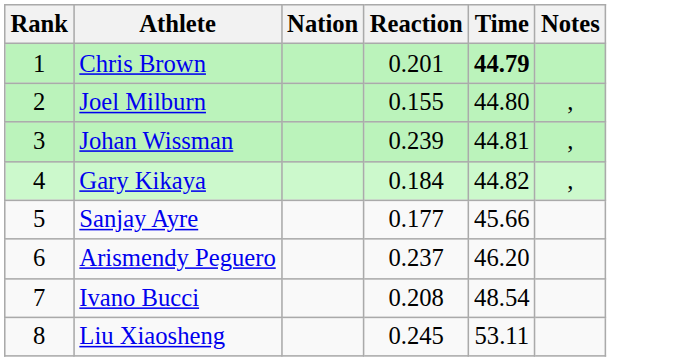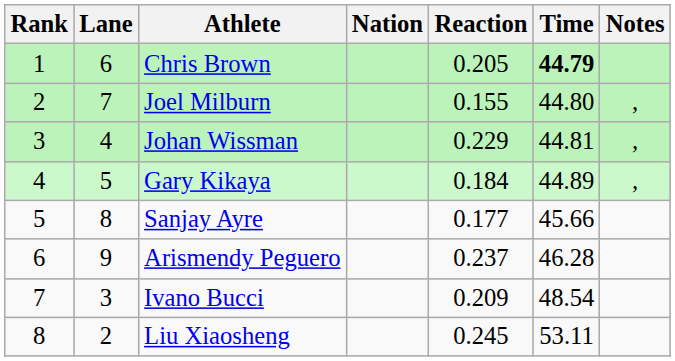 <table class="wikitable sortable" style="text-align:center">
 <tr>
 <th>Rank</th>
+<th>Lane</th>
 <th>Athlete</th>
 <th>Nation</th>
 <th>Reaction</th>
 <th>Time</th>
 <th>Notes</th>
 </tr>
 <tr bgcolor=bbf3bb>
 <td>1</td>
+<td>6</td>
 <td align=left><a href='#'>Chris Brown</a></td>
 <td align=left></td>
-<td>0.201</td>
+<td>0.205</td>
 <td><strong>44.79</strong></td>
 <td></td>
 </tr>
 <tr bgcolor=bbf3bb>
 <td>2</td>
+<td>7</td>
 <td align=left><a href='#'>Joel Milburn</a></td>
 <td align=left></td>
 <td>0.155</td>
 <td>44.80</td>
 <td>, </td>
 </tr>
 <tr bgcolor=bbf3bb>
 <td>3</td>
+<td>4</td>
 <td align=left><a href='#'>Johan Wissman</a></td>
 <td align=left></td>
-<td>0.239</td>
+<td>0.229</td>
 <td>44.81</td>
 <td>, </td>
 </tr>
 <tr bgcolor=ccf9cc>
 <td>4</td>
+<td>5</td>
 <td align=left><a href='#'>Gary Kikaya</a></td>
 <td align=left></td>
 <td>0.184</td>
-<td>44.82</td>
+<td>44.89</td>
 <td>, </td>
 </tr>
 <tr>
 <td>5</td>
+<td>8</td>
 <td align=left><a href='#'>Sanjay Ayre</a></td>
 <td align=left></td>
 <td>0.177</td>
 <td>45.66</td>
 <td></td>
 </tr>
 <tr>
 <td>6</td>
+<td>9</td>
 <td align=left><a href='#'>Arismendy Peguero</a></td>
 <td align=left></td>
 <td>0.237</td>
-<td>46.20</td>
+<td>46.28</td>
 <td></td>
 </tr>
 <tr>
 <td>7</td>
+<td>3</td>
 <td align=left><a href='#'>Ivano Bucci</a></td>
 <td align=left></td>
-<td>0.208</td>
+<td>0.209</td>
 <td>48.54</td>
 <td></td>
 </tr>
 <tr>
 <td>8</td>
+<td>2</td>
 <td align=left><a href='#'>Liu Xiaosheng</a></td>
 <td align=left></td>
 <td>0.245</td>
 <td>53.11</td>
 <td></td>
 </tr>
 </table>
